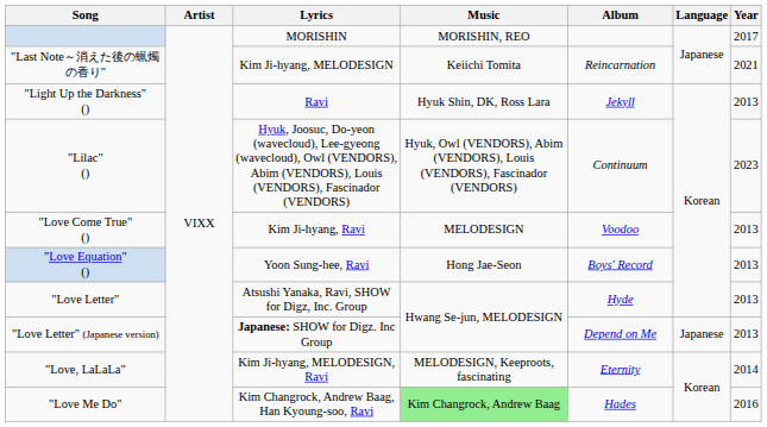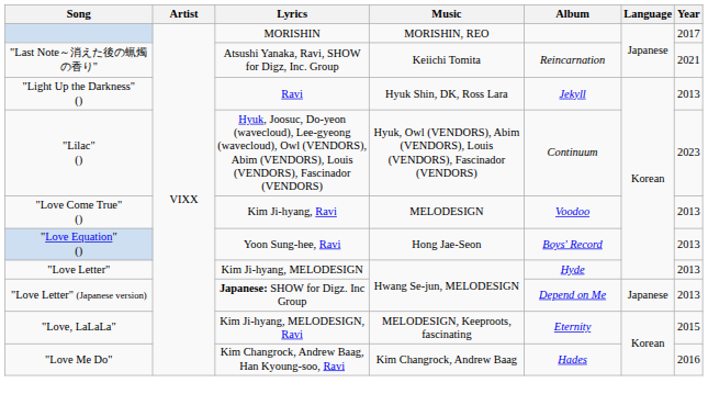 <table class="wikitable sortable" style="margin:0.5em auto; clear:both; font-size:.9em; text-align:center; width:100%">
 <tr>
 <th style="width:25%">Song</th>
 <th style="width:10%">Artist</th>
 <th class="unsortable" style="width:25%">Lyrics</th>
 <th class="unsortable" style="width:25%">Music</th>
 <th style="width:25%">Album</th>
 <th style="width:25%">Language</th>
 <th style="width:25%">Year</th>
 </tr>
 <tr>
 <td style="background:#CEDFF2;"></td>
 <td rowspan="10">VIXX</td>
 <td>MORISHIN</td>
 <td>MORISHIN, REO</td>
 <td></td>
 <td rowspan="2">Japanese</td>
 <td>2017</td>
 </tr>
 <tr>
 <td>"Last Note～消えた後の蝋燭の香り"</td>
-<td>Kim Ji-hyang, MELODESIGN</td>
+<td>Atsushi Yanaka, Ravi, SHOW for Digz, Inc. Group</td>
 <td>Keiichi Tomita</td>
 <td><em>Reincarnation</em></td>
 <td>2021</td>
 </tr>
 <tr>
 <td>"Light Up the Darkness"<br>()</td>
 <td><a href='#'>Ravi</a></td>
 <td>Hyuk Shin, DK, Ross Lara</td>
 <td><em><a href='#'>Jekyll</a></em></td>
 <td rowspan="5">Korean</td>
 <td>2013</td>
 </tr>
 <tr>
 <td>"Lilac"<br>()</td>
 <td><a href='#'>Hyuk</a>, Joosuc, Do-yeon (wavecloud), Lee-gyeong (wavecloud), Owl (VENDORS), Abim (VENDORS), Louis (VENDORS), Fascinador (VENDORS)</td>
 <td>Hyuk, Owl (VENDORS), Abim (VENDORS), Louis (VENDORS), Fascinador (VENDORS)</td>
 <td><em>Continuum</em></td>
 <td>2023</td>
 </tr>
 <tr>
 <td>"Love Come True"<br>()</td>
 <td>Kim Ji-hyang, <a href='#'>Ravi</a></td>
 <td>MELODESIGN</td>
 <td><em><a href='#'>Voodoo</a></em></td>
 <td>2013</td>
 </tr>
 <tr>
 <td style="background:#CEDFF2;">"<a href='#'>Love Equation</a>"<br>()</td>
 <td>Yoon Sung-hee, <a href='#'>Ravi</a></td>
 <td>Hong Jae-Seon</td>
 <td><em><a href='#'>Boys' Record</a></em></td>
 <td>2013</td>
 </tr>
 <tr>
 <td>"Love Letter"</td>
-<td>Atsushi Yanaka, Ravi, SHOW for Digz, Inc. Group</td>
+<td>Kim Ji-hyang, MELODESIGN</td>
 <td rowspan="2">Hwang Se-jun, MELODESIGN</td>
 <td><em><a href='#'>Hyde</a></em></td>
 <td>2013</td>
 </tr>
 <tr>
 <td>"Love Letter" <small>(Japanese version)</small></td>
 <td><strong>Japanese:</strong> SHOW for Digz. Inc Group</td>
 <td><em><a href='#'>Depend on Me</a></em></td>
 <td>Japanese</td>
 <td>2013</td>
 </tr>
 <tr>
 <td>"Love, LaLaLa"</td>
 <td>Kim Ji-hyang, MELODESIGN, <a href='#'>Ravi</a></td>
 <td>MELODESIGN, Keeproots, fascinating</td>
 <td><em><a href='#'>Eternity</a></em></td>
 <td rowspan="2">Korean</td>
-<td>2014</td>
+<td>2015</td>
 </tr>
 <tr>
 <td>"Love Me Do"</td>
 <td>Kim Changrock, Andrew Baag, Han Kyoung-soo, <a href='#'>Ravi</a></td>
-<td style="background: lightgreen;">Kim Changrock, Andrew Baag</td>
+<td>Kim Changrock, Andrew Baag</td>
 <td><em><a href='#'>Hades</a></em></td>
 <td>2016</td>
 </tr>
 </table>
